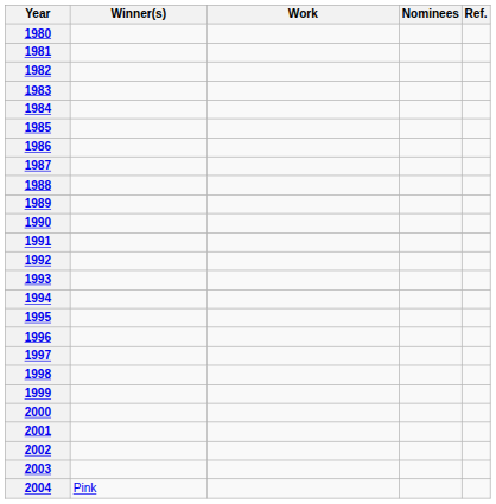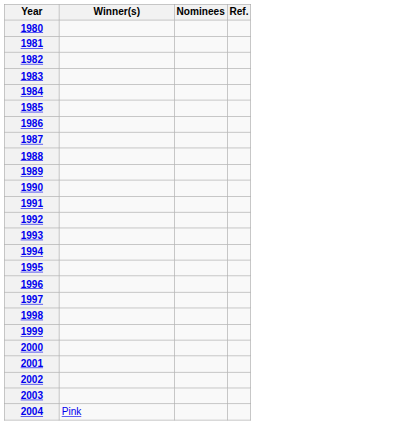 <table class="wikitable sortable">
 <tr>
 <th scope="col" style="width:5em;">Year</th>
 <th scope="col" style="width:175px;">Winner(s)</th>
-<th scope="col" style="width:250px;">Work</th>
 <th scope="col" class="unsortable">Nominees</th>
 <th scope="col" class="unsortable">Ref.</th>
 </tr>
 <tr>
 <th scope="row" style="text-align:center;"><a href='#'>1980</a></th>
-<td></td>
 <td></td>
 <td></td>
 <td style="text-align:center;"></td>
 </tr>
 <tr>
 <th scope="row" style="text-align:center;"><a href='#'>1981</a></th>
 <td></td>
 <td></td>
-<td></td>
 <td style="text-align:center;"></td>
 </tr>
 <tr>
 <th scope="row" style="text-align:center;"><a href='#'>1982</a></th>
-<td></td>
 <td></td>
 <td></td>
 <td style="text-align:center;"></td>
 </tr>
 <tr>
 <th scope="row" style="text-align:center;"><a href='#'>1983</a></th>
 <td></td>
 <td></td>
-<td></td>
 <td style="text-align:center;"></td>
 </tr>
 <tr>
 <th scope="row" style="text-align:center;"><a href='#'>1984</a></th>
-<td></td>
 <td></td>
 <td></td>
 <td style="text-align:center;"></td>
 </tr>
 <tr>
 <th scope="row" style="text-align:center;"><a href='#'>1985</a></th>
 <td></td>
 <td></td>
-<td></td>
 <td style="text-align:center;"></td>
 </tr>
 <tr>
 <th scope="row" style="text-align:center;"><a href='#'>1986</a></th>
-<td></td>
 <td></td>
 <td></td>
 <td style="text-align:center;"></td>
 </tr>
 <tr>
 <th scope="row" style="text-align:center;"><a href='#'>1987</a></th>
 <td></td>
 <td></td>
-<td></td>
 <td style="text-align:center;"></td>
 </tr>
 <tr>
 <th scope="row" style="text-align:center;"><a href='#'>1988</a></th>
-<td></td>
 <td></td>
 <td></td>
 <td style="text-align:center;"></td>
 </tr>
 <tr>
 <th scope="row" style="text-align:center;"><a href='#'>1989</a></th>
 <td></td>
 <td></td>
-<td></td>
 <td style="text-align:center;"></td>
 </tr>
 <tr>
 <th scope="row" style="text-align:center;"><a href='#'>1990</a></th>
-<td></td>
 <td></td>
 <td></td>
 <td style="text-align:center;"></td>
 </tr>
 <tr>
 <th scope="row" style="text-align:center;"><a href='#'>1991</a></th>
 <td></td>
 <td></td>
-<td></td>
 <td style="text-align:center;"></td>
 </tr>
 <tr>
 <th scope="row" style="text-align:center;"><a href='#'>1992</a></th>
-<td></td>
 <td></td>
 <td></td>
 <td style="text-align:center;"></td>
 </tr>
 <tr>
 <th scope="row" style="text-align:center;"><a href='#'>1993</a></th>
 <td></td>
 <td></td>
-<td></td>
 <td style="text-align:center;"></td>
 </tr>
 <tr>
 <th scope="row" style="text-align:center;"><a href='#'>1994</a></th>
-<td></td>
 <td></td>
 <td></td>
 <td style="text-align:center;"></td>
 </tr>
 <tr>
 <th scope="row" style="text-align:center;"><a href='#'>1995</a></th>
 <td></td>
 <td></td>
-<td></td>
 <td style="text-align:center;"></td>
 </tr>
 <tr>
 <th scope="row" style="text-align:center;"><a href='#'>1996</a></th>
-<td></td>
 <td></td>
 <td></td>
 <td style="text-align:center;"></td>
 </tr>
 <tr>
 <th scope="row" style="text-align:center;"><a href='#'>1997</a></th>
 <td></td>
 <td></td>
-<td></td>
 <td style="text-align:center;"></td>
 </tr>
 <tr>
 <th scope="row" style="text-align:center;"><a href='#'>1998</a></th>
-<td></td>
 <td></td>
 <td></td>
 <td style="text-align:center;"></td>
 </tr>
 <tr>
 <th scope="row" style="text-align:center;"><a href='#'>1999</a></th>
 <td></td>
 <td></td>
-<td></td>
 <td style="text-align:center;"></td>
 </tr>
 <tr>
 <th scope="row" style="text-align:center;"><a href='#'>2000</a></th>
-<td></td>
 <td></td>
 <td></td>
 <td style="text-align:center;"></td>
 </tr>
 <tr>
 <th scope="row" style="text-align:center;"><a href='#'>2001</a></th>
 <td></td>
 <td></td>
-<td></td>
 <td style="text-align:center;"></td>
 </tr>
 <tr>
 <th scope="row" style="text-align:center;"><a href='#'>2002</a></th>
-<td></td>
 <td></td>
 <td></td>
 <td style="text-align:center;"></td>
 </tr>
 <tr>
 <th scope="row" style="text-align:center;"><a href='#'>2003</a></th>
 <td></td>
 <td></td>
-<td></td>
 <td style="text-align:center;"></td>
 </tr>
 <tr>
 <th scope="row" style="text-align:center;"><a href='#'>2004</a></th>
 <td><a href='#'>Pink</a></td>
 <td></td>
-<td></td>
 <td style="text-align:center;"></td>
 </tr>
 </table>
